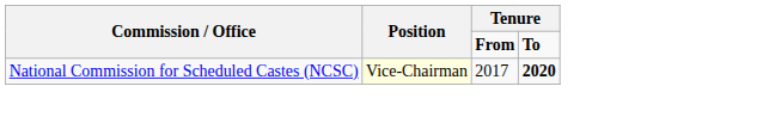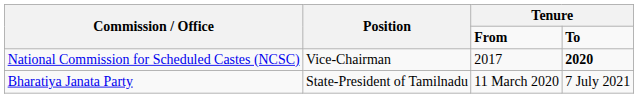 <table class="wikitable">
 <tr>
 <th rowspan="2">Commission / Office</th>
 <th rowspan="2">Position</th>
 <th colspan="2">Tenure</th>
 </tr>
 <tr>
 <td><strong>From</strong></td>
 <td><strong>To</strong></td>
 </tr>
 <tr>
 <td><a href='#'>National Commission for Scheduled Castes (NCSC)</a></td>
-<td style="background: lightyellow;">Vice-Chairman</td>
+<td>Vice-Chairman</td>
 <td>2017</td>
 <td><strong>2020</strong></td>
 </tr>
+<tr>
+<td><a href='#'>Bharatiya Janata Party</a></td>
+<td>State-President of Tamilnadu</td>
+<td>11 March 2020</td>
+<td>7 July 2021</td>
+</tr>
 </table>
